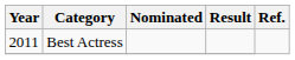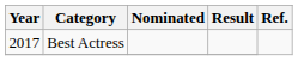 <table class="wikitable">
 <tr>
 <th>Year</th>
 <th>Category</th>
 <th>Nominated</th>
 <th>Result</th>
 <th>Ref.</th>
 </tr>
 <tr>
-<td>2011</td>
+<td>2017</td>
 <td>Best Actress</td>
 <td></td>
 <td></td>
 </tr>
 <tr>
 </tr>
 </table>
